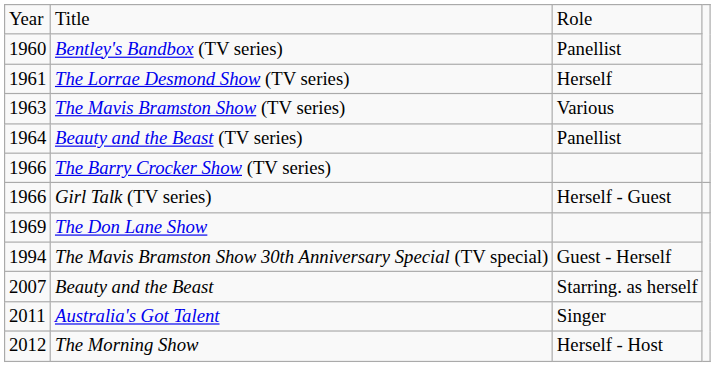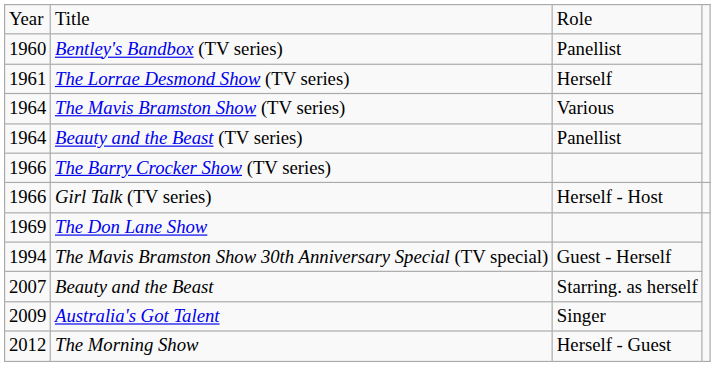 <table class="wikitable">
 <tr>
 <td>Year</td>
 <td>Title</td>
 <td>Role</td>
 </tr>
 <tr>
 <td>1960</td>
 <td><em><a href='#'>Bentley's Bandbox</a></em> (TV series)</td>
 <td>Panellist</td>
 </tr>
 <tr>
 <td>1961</td>
 <td><em><a href='#'>The Lorrae Desmond Show</a></em> (TV series)</td>
 <td>Herself</td>
 </tr>
 <tr>
-<td>1963</td>
+<td>1964</td>
 <td><em><a href='#'>The Mavis Bramston Show</a></em> (TV series)</td>
 <td>Various</td>
 </tr>
 <tr>
 <td>1964</td>
 <td><em><a href='#'>Beauty and the Beast</a></em> (TV series)</td>
 <td>Panellist</td>
 </tr>
 <tr>
 <td>1966</td>
 <td><em><a href='#'>The Barry Crocker Show</a></em> (TV series)</td>
 <td></td>
 </tr>
 <tr>
 <td>1966</td>
 <td><em>Girl Talk</em> (TV series)</td>
-<td>Herself - Guest</td>
+<td>Herself - Host</td>
 <td></td>
 </tr>
 <tr>
 <td>1969</td>
 <td><em><a href='#'>The Don Lane Show</a></em></td>
 <td></td>
 </tr>
 <tr>
 <td>1994</td>
 <td><em>The Mavis Bramston Show 30th Anniversary Special</em> (TV special)</td>
 <td>Guest - Herself</td>
 </tr>
 <tr>
 <td>2007</td>
 <td><em>Beauty and the Beast</em></td>
 <td>Starring. as herself</td>
 </tr>
 <tr>
-<td>2011</td>
+<td>2009</td>
 <td><em><a href='#'>Australia's Got Talent</a></em></td>
 <td>Singer</td>
 </tr>
 <tr>
 <td>2012</td>
 <td><em>The Morning Show</em></td>
-<td>Herself - Host</td>
+<td>Herself - Guest</td>
 </tr>
 </table>
